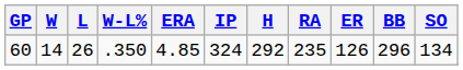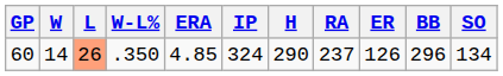 <table class="wikitable">
 <tr>
 <th><a href='#'>GP</a></th>
 <th><a href='#'>W</a></th>
 <th><a href='#'>L</a></th>
 <th><a href='#'>W-L%</a></th>
 <th><a href='#'>ERA</a></th>
 <th><a href='#'>IP</a></th>
 <th><a href='#'>H</a></th>
 <th><a href='#'>RA</a></th>
 <th><a href='#'>ER</a></th>
 <th><a href='#'>BB</a></th>
 <th><a href='#'>SO</a></th>
 </tr>
 <tr align=center>
 <td>60</td>
 <td>14</td>
-<td>26</td>
+<td style="background: lightsalmon;">26</td>
 <td>.350</td>
 <td>4.85</td>
 <td>324</td>
-<td>292</td>
-<td>235</td>
+<td>290</td>
+<td>237</td>
 <td>126</td>
 <td>296</td>
 <td>134</td>
 </tr>
 </table>
